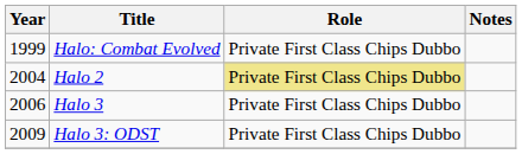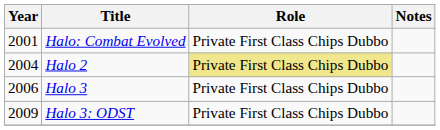 <table class="wikitable">
 <tr>
 <th>Year</th>
 <th>Title</th>
 <th>Role</th>
 <th>Notes</th>
 </tr>
 <tr>
-<td>1999</td>
+<td>2001</td>
 <td><em><a href='#'>Halo: Combat Evolved</a></em></td>
 <td>Private First Class Chips Dubbo</td>
 <td></td>
 </tr>
 <tr>
 <td>2004</td>
 <td><em><a href='#'>Halo 2</a></em></td>
 <td style="background: khaki;">Private First Class Chips Dubbo</td>
 <td></td>
 </tr>
 <tr>
 <td>2006</td>
 <td><em><a href='#'>Halo 3</a></em></td>
 <td>Private First Class Chips Dubbo</td>
 <td></td>
 </tr>
 <tr>
 <td>2009</td>
 <td><em><a href='#'>Halo 3: ODST</a></em></td>
 <td>Private First Class Chips Dubbo</td>
 <td></td>
 </tr>
 <tr>
 </tr>
 </table>
